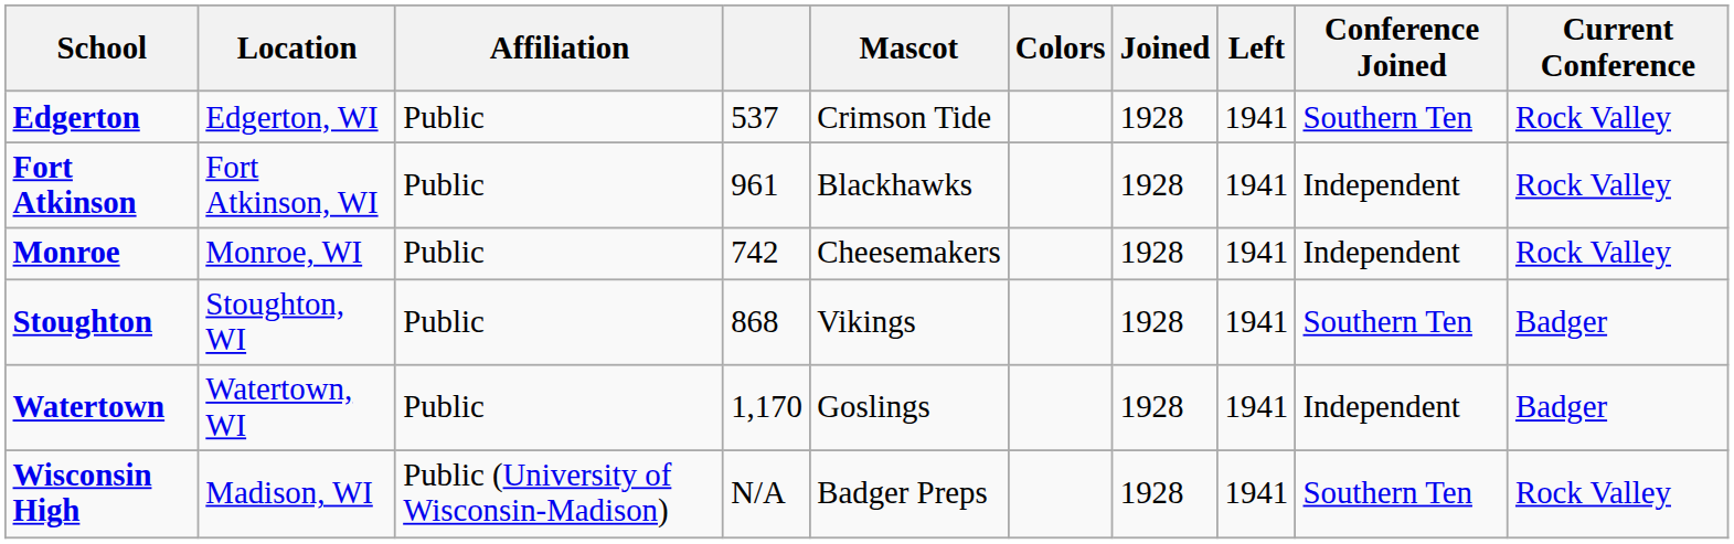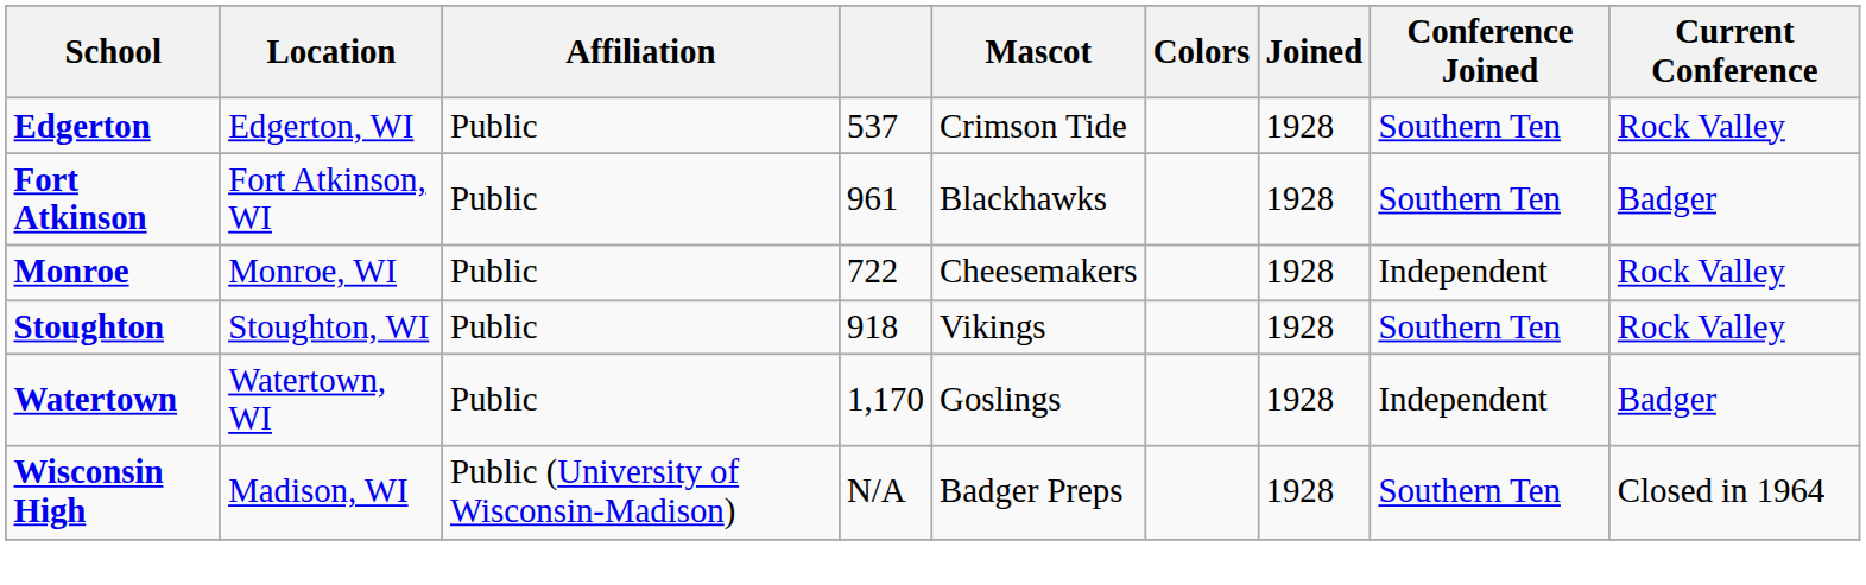 <table class="wikitable sortable">
 <tr>
 <th>School</th>
 <th>Location</th>
 <th>Affiliation</th>
 <th></th>
 <th>Mascot</th>
 <th>Colors</th>
 <th>Joined</th>
-<th>Left</th>
 <th>Conference Joined</th>
 <th>Current Conference</th>
 </tr>
 <tr>
 <td><a href='#'><strong>Edgerton</strong></a></td>
 <td><a href='#'>Edgerton, WI</a></td>
 <td>Public</td>
 <td>537</td>
 <td>Crimson Tide</td>
 <td> </td>
 <td>1928</td>
-<td>1941</td>
 <td><a href='#'>Southern Ten</a></td>
 <td><a href='#'>Rock Valley</a></td>
 </tr>
 <tr>
 <td><a href='#'><strong>Fort Atkinson</strong></a></td>
 <td><a href='#'>Fort Atkinson, WI</a></td>
 <td>Public</td>
 <td>961</td>
 <td>Blackhawks</td>
 <td> </td>
 <td>1928</td>
-<td>1941</td>
-<td>Independent</td>
-<td><a href='#'>Rock Valley</a></td>
+<td><a href='#'>Southern Ten</a></td>
+<td><a href='#'>Badger</a></td>
 </tr>
 <tr>
 <td><a href='#'><strong>Monroe</strong></a></td>
 <td><a href='#'>Monroe, WI</a></td>
 <td>Public</td>
-<td>742</td>
+<td>722</td>
 <td>Cheesemakers</td>
 <td> </td>
 <td>1928</td>
-<td>1941</td>
 <td>Independent</td>
 <td><a href='#'>Rock Valley</a></td>
 </tr>
 <tr>
 <td><a href='#'><strong>Stoughton</strong></a></td>
 <td><a href='#'>Stoughton, WI</a></td>
 <td>Public</td>
-<td>868</td>
+<td>918</td>
 <td>Vikings</td>
 <td> </td>
 <td>1928</td>
-<td>1941</td>
 <td><a href='#'>Southern Ten</a></td>
-<td><a href='#'>Badger</a></td>
+<td><a href='#'>Rock Valley</a></td>
 </tr>
 <tr>
 <td><a href='#'><strong>Watertown</strong></a></td>
 <td><a href='#'>Watertown, WI</a></td>
 <td>Public</td>
 <td>1,170</td>
 <td>Goslings</td>
 <td> </td>
 <td>1928</td>
-<td>1941</td>
 <td>Independent</td>
 <td><a href='#'>Badger</a></td>
 </tr>
 <tr>
 <td><a href='#'><strong>Wisconsin High</strong></a></td>
 <td><a href='#'>Madison, WI</a></td>
 <td>Public (<a href='#'>University of Wisconsin-Madison</a>)</td>
 <td>N/A</td>
 <td>Badger Preps</td>
 <td> </td>
 <td>1928</td>
-<td>1941</td>
 <td><a href='#'>Southern Ten</a></td>
-<td><a href='#'>Rock Valley</a></td>
+<td>Closed in 1964</td>
 </tr>
 </table>
